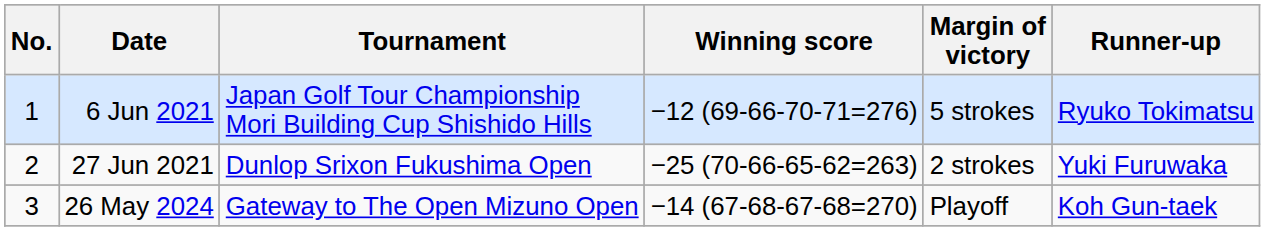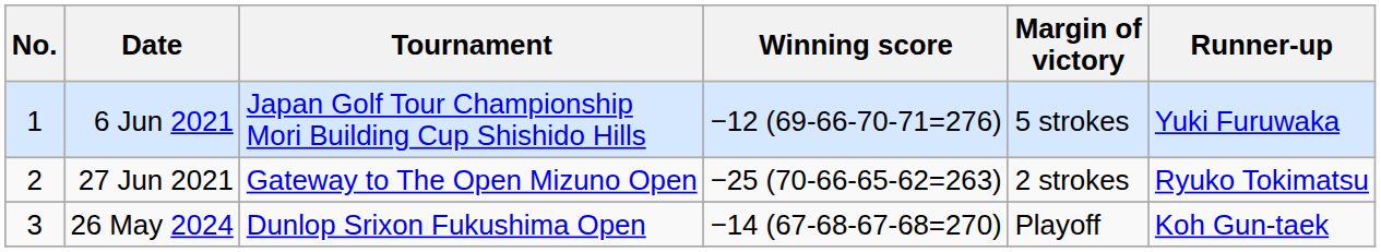 <table class="wikitable" style="font-size:95%;">
 <tr>
 <th>No.</th>
 <th>Date</th>
 <th>Tournament</th>
 <th>Winning score</th>
 <th>Margin of<br>victory</th>
 <th>Runner-up</th>
 </tr>
 <tr style="background:#D6E8FF;">
 <td align=center>1</td>
 <td align=right>6 Jun <a href='#'>2021</a></td>
 <td><a href='#'>Japan Golf Tour Championship<br>Mori Building Cup Shishido Hills</a></td>
 <td>−12 (69-66-70-71=276)</td>
 <td>5 strokes</td>
-<td> <a href='#'>Ryuko Tokimatsu</a></td>
+<td> <a href='#'>Yuki Furuwaka</a></td>
 </tr>
 <tr>
 <td align=center>2</td>
 <td align=right>27 Jun 2021</td>
-<td><a href='#'>Dunlop Srixon Fukushima Open</a></td>
+<td><a href='#'>Gateway to The Open Mizuno Open</a></td>
 <td>−25 (70-66-65-62=263)</td>
 <td>2 strokes</td>
-<td> <a href='#'>Yuki Furuwaka</a></td>
+<td> <a href='#'>Ryuko Tokimatsu</a></td>
 </tr>
 <tr>
 <td align=center>3</td>
 <td align=right>26 May <a href='#'>2024</a></td>
-<td><a href='#'>Gateway to The Open Mizuno Open</a></td>
+<td><a href='#'>Dunlop Srixon Fukushima Open</a></td>
 <td>−14 (67-68-67-68=270)</td>
 <td>Playoff</td>
 <td> <a href='#'>Koh Gun-taek</a></td>
 </tr>
 </table>
